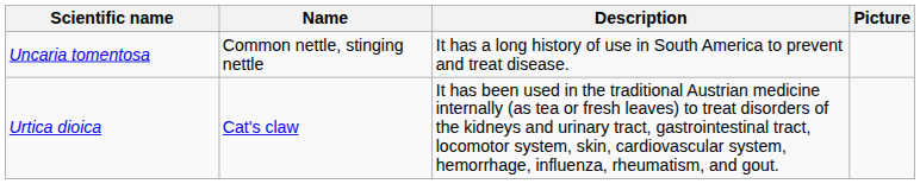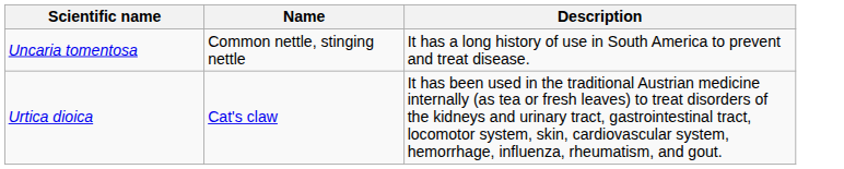 <table class="wikitable sortable">
 <tr>
 <th width=200px>Scientific name</th>
 <th width=200px>Name</th>
 <th width=400px>Description</th>
-<th>Picture</th>
 </tr>
 <tr>
 <td><em><a href='#'>Uncaria tomentosa</a></em></td>
 <td>Common nettle, stinging nettle</td>
 <td>It has a long history of use in South America to prevent and treat disease.</td>
-<td></td>
 </tr>
 <tr>
 <td><em><a href='#'>Urtica dioica</a></em></td>
 <td><a href='#'>Cat's claw</a></td>
 <td>It has been used in the traditional Austrian medicine internally (as tea or fresh leaves) to treat disorders of the kidneys and urinary tract, gastrointestinal tract, locomotor system, skin, cardiovascular system, hemorrhage, influenza, rheumatism, and gout.</td>
-<td></td>
 </tr>
 </table>
